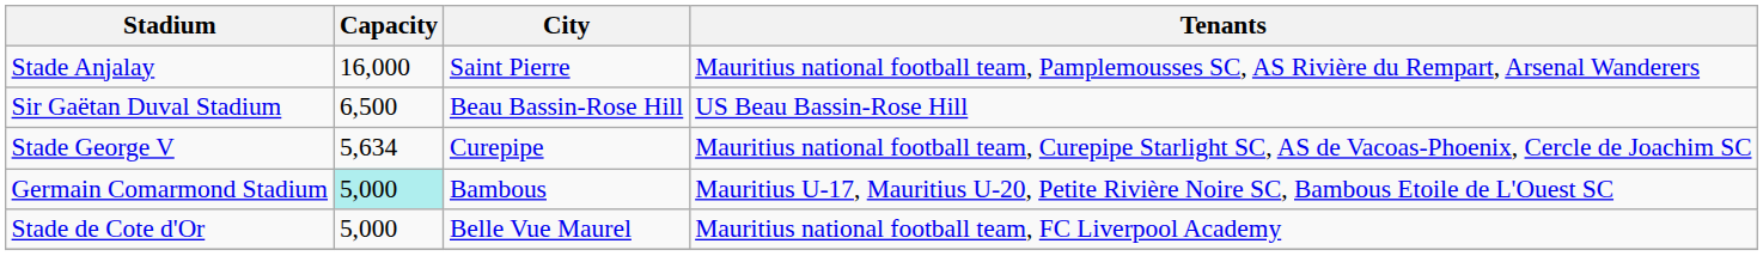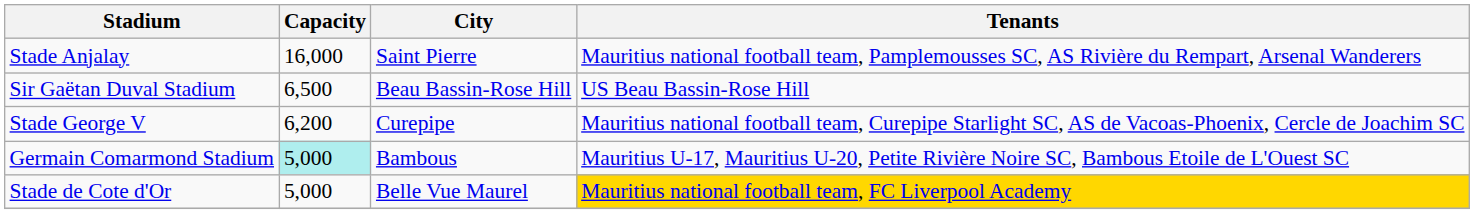 <table class="wikitable sortable">
 <tr>
 <th>Stadium</th>
 <th>Capacity</th>
 <th>City</th>
 <th>Tenants</th>
 </tr>
 <tr>
 <td><a href='#'>Stade Anjalay</a></td>
 <td>16,000</td>
 <td><a href='#'>Saint Pierre</a></td>
 <td><a href='#'>Mauritius national football team</a>, <a href='#'>Pamplemousses SC</a>, <a href='#'>AS Rivière du Rempart</a>, <a href='#'>Arsenal Wanderers</a></td>
 </tr>
 <tr>
 <td><a href='#'>Sir Gaëtan Duval Stadium</a></td>
 <td>6,500</td>
 <td><a href='#'>Beau Bassin-Rose Hill</a></td>
 <td><a href='#'>US Beau Bassin-Rose Hill</a></td>
 </tr>
 <tr>
 <td><a href='#'>Stade George V</a></td>
-<td>5,634</td>
+<td>6,200</td>
 <td><a href='#'>Curepipe</a></td>
 <td><a href='#'>Mauritius national football team</a>, <a href='#'>Curepipe Starlight SC</a>, <a href='#'>AS de Vacoas-Phoenix</a>, <a href='#'>Cercle de Joachim SC</a></td>
 </tr>
 <tr>
 <td><a href='#'>Germain Comarmond Stadium</a></td>
 <td style="background: paleturquoise;">5,000</td>
 <td><a href='#'>Bambous</a></td>
 <td><a href='#'>Mauritius U-17</a>, <a href='#'>Mauritius U-20</a>, <a href='#'>Petite Rivière Noire SC</a>, <a href='#'>Bambous Etoile de L'Ouest SC</a></td>
 </tr>
 <tr>
 <td><a href='#'>Stade de Cote d'Or</a></td>
 <td>5,000</td>
 <td><a href='#'>Belle Vue Maurel</a></td>
-<td><a href='#'>Mauritius national football team</a>, <a href='#'>FC Liverpool Academy</a></td>
+<td style="background: gold;"><a href='#'>Mauritius national football team</a>, <a href='#'>FC Liverpool Academy</a></td>
 </tr>
 <tr>
 </tr>
 </table>
